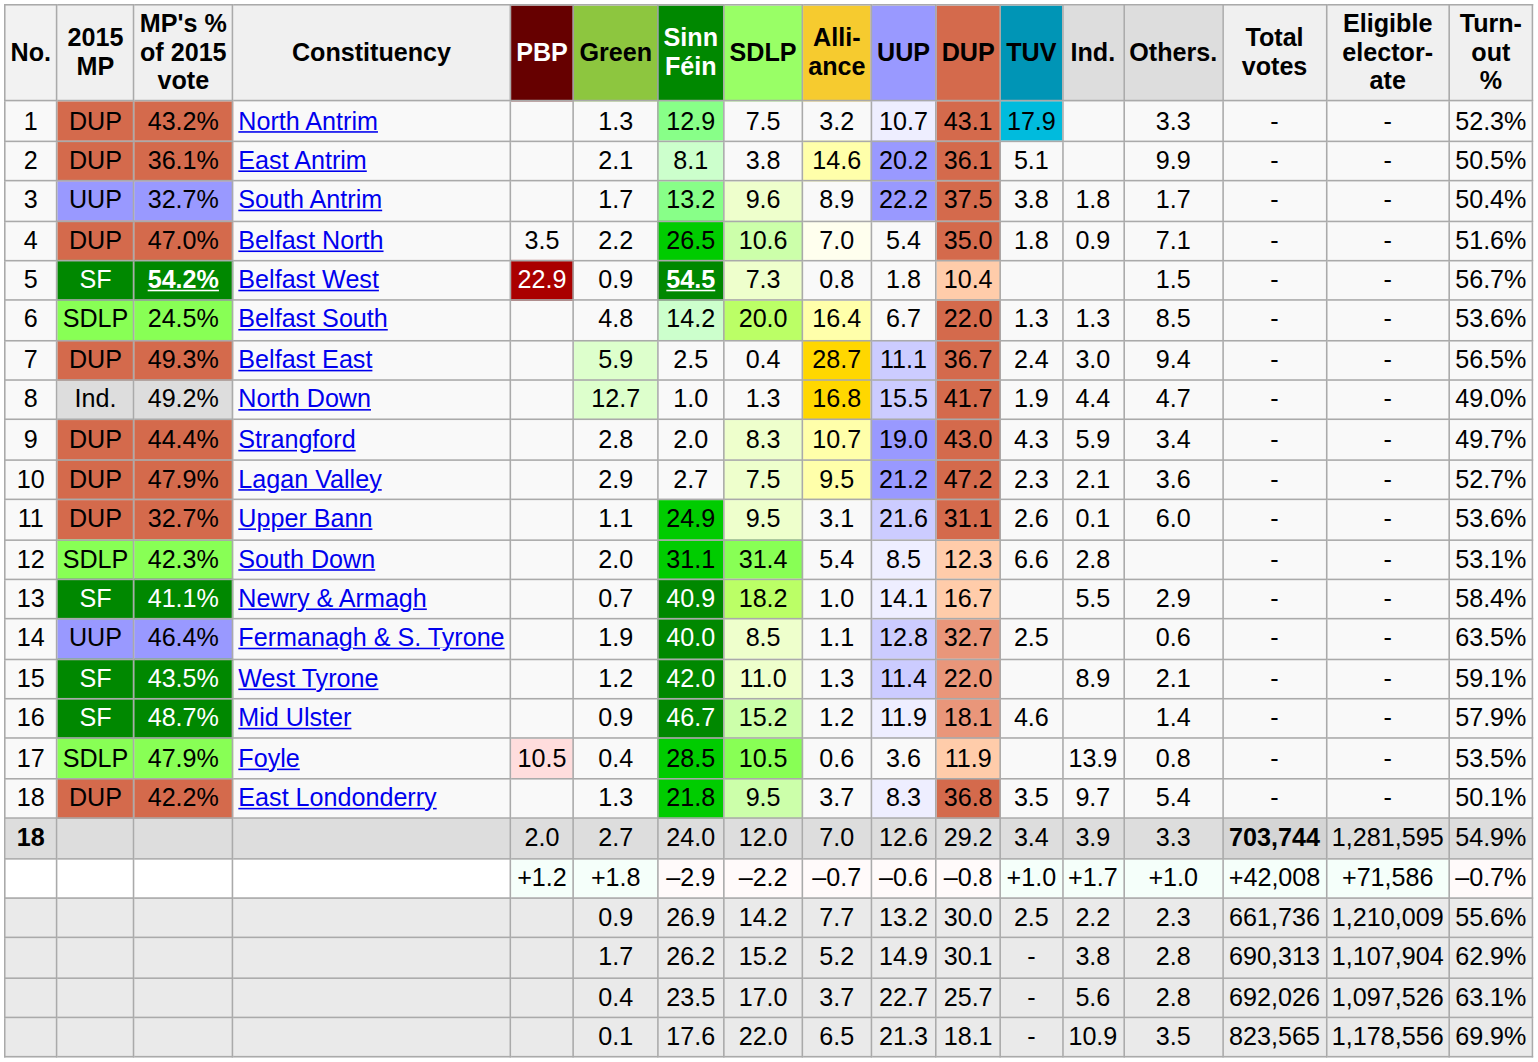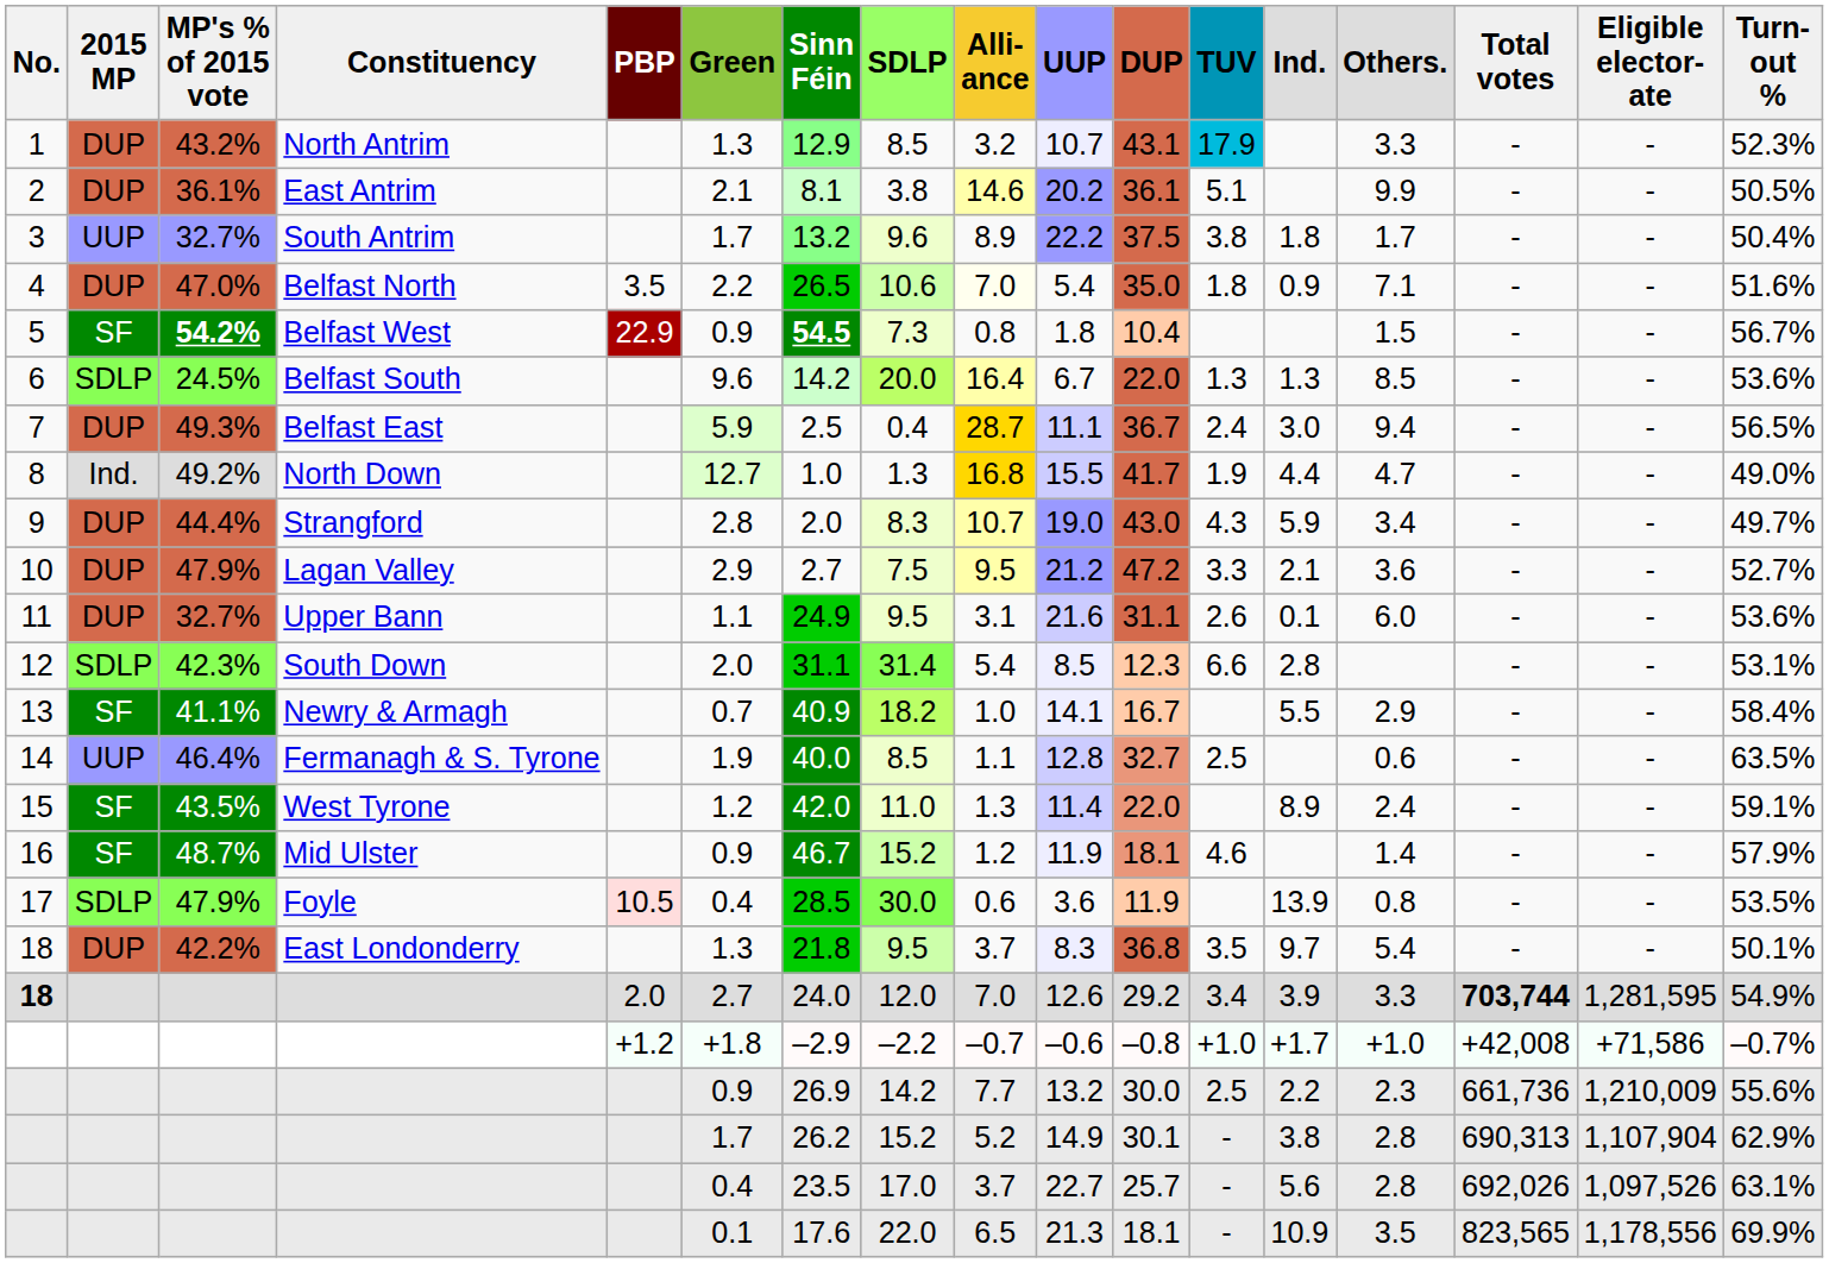 <table class="wikitable sortable" style="text-align:center;">
 <tr>
 <th>No.</th>
 <th style="text-align:center; background-color:#f0f0f0;">2015<br> MP<br></th>
 <th style="text-align:center; background-color:#f0f0f0;">MP's % <br>of 2015<br> vote</th>
 <th style="text-align:center; background-color:#f0f0f0;">Constituency</th>
 <th style="background-color:#660000; color:#fff;">PBP<br></th>
 <th style="background-color:#8dc63f;">Green<br></th>
 <th style="background-color:#008800; color:#fff;">Sinn<br>Féin<br></th>
 <th style="background-color:#99ff66;">SDLP<br></th>
 <th style="background-color:#f6cb2f;">Alli-<br>ance<br></th>
 <th style="background-color:#9999ff;">UUP<br></th>
 <th style="background-color:#d46a4c;">DUP<br></th>
 <th style="background-color:#0095b6;">TUV<br></th>
 <th style="background-color:#dddddd;">Ind.<br></th>
 <th style="background-color:#dddddd;">Others.<br></th>
 <th style="text-align:center; background-color:#f0f0f0;">Total<br>votes<br></th>
 <th style="text-align:center; background-color:#f0f0f0;">Eligible<br>elector-<br>ate</th>
 <th style="text-align:center; background-color:#f0f0f0;">Turn-<br>out<br> %</th>
 </tr>
 <tr>
 <td>1</td>
 <td style="background:#d46a4c;">DUP</td>
 <td style="background:#d46a4c;">43.2%</td>
 <td align=left><a href='#'>North Antrim</a></td>
 <td></td>
 <td>1.3</td>
 <td style="background:#88ff88;">12.9</td>
-<td>7.5</td>
+<td>8.5</td>
 <td>3.2</td>
 <td style="background:#eeeeff;">10.7</td>
 <td style="background:#d46a4c;">43.1</td>
 <td style="background:#00bbdd;">17.9</td>
 <td></td>
 <td>3.3</td>
 <td>-</td>
 <td>-</td>
 <td>52.3%</td>
 </tr>
 <tr>
 <td>2</td>
 <td style="background:#d46a4c;">DUP</td>
 <td style="background:#d46a4c;">36.1%</td>
 <td align=left><a href='#'>East Antrim</a></td>
 <td></td>
 <td>2.1</td>
 <td style="background:#ccffcc;">8.1</td>
 <td>3.8</td>
 <td style="background:#ffffaa;">14.6</td>
 <td style="background:#9999ff;">20.2</td>
 <td style="background:#d46a4c;">36.1</td>
 <td>5.1</td>
 <td></td>
 <td>9.9</td>
 <td>-</td>
 <td>-</td>
 <td>50.5%</td>
 </tr>
 <tr>
 <td>3</td>
 <td style="background:#9999ff;">UUP</td>
 <td style="background:#9999ff;">32.7%</td>
 <td align=left><a href='#'>South Antrim</a></td>
 <td></td>
 <td>1.7</td>
 <td style="background:#88ff88;">13.2</td>
 <td style="background:#eeffcc;">9.6</td>
 <td>8.9</td>
 <td style="background:#9999ff;">22.2</td>
 <td style="background:#d46a4c;">37.5</td>
 <td>3.8</td>
 <td>1.8</td>
 <td>1.7</td>
 <td>-</td>
 <td>-</td>
 <td>50.4%</td>
 </tr>
 <tr>
 <td>4</td>
 <td style="background:#d46a4c;">DUP</td>
 <td style="background:#d46a4c;">47.0%</td>
 <td align=left><a href='#'>Belfast North</a></td>
 <td>3.5</td>
 <td>2.2</td>
 <td style="background:#00cc00;">26.5</td>
 <td style="background:#ccffaa;">10.6</td>
 <td style="background:#ffffee;">7.0</td>
 <td>5.4</td>
 <td style="background:#d46a4c;">35.0</td>
 <td>1.8</td>
 <td>0.9</td>
 <td>7.1</td>
 <td>-</td>
 <td>-</td>
 <td>51.6%</td>
 </tr>
 <tr>
 <td>5</td>
 <td style="background:#008800; text-align:center; color:#fff;">SF</td>
 <td style="background:#008800; color:#fff;"><u><strong>54.2%</strong></u></td>
 <td align=left><a href='#'>Belfast West</a></td>
 <td style="background:#aa0000; color:#fff;">22.9</td>
 <td>0.9</td>
 <td style="background:#008800; color:#fff;"><strong><u>54.5</u></strong></td>
 <td style="background:#eeffcc;">7.3</td>
 <td>0.8</td>
 <td>1.8</td>
 <td style="background:#ffccaa;">10.4</td>
 <td></td>
 <td></td>
 <td>1.5</td>
 <td>-</td>
 <td>-</td>
 <td>56.7%</td>
 </tr>
 <tr>
 <td>6</td>
 <td style="background:#88ff55;">SDLP</td>
 <td style="background:#88ff55;">24.5%</td>
 <td align=left><a href='#'>Belfast South</a></td>
 <td></td>
-<td>4.8</td>
+<td>9.6</td>
 <td style="background:#ccffcc;">14.2</td>
 <td style="background:#bbff66;">20.0</td>
 <td style="background:#ffffaa;">16.4</td>
 <td>6.7</td>
 <td style="background:#d46a4c;">22.0</td>
 <td>1.3</td>
 <td>1.3</td>
 <td>8.5</td>
 <td>-</td>
 <td>-</td>
 <td>53.6%</td>
 </tr>
 <tr>
 <td>7</td>
 <td style="background:#d46a4c;">DUP</td>
 <td style="background:#d46a4c;">49.3%</td>
 <td align=left><a href='#'>Belfast East</a></td>
 <td></td>
 <td style="background:#ddffcc;">5.9</td>
 <td>2.5</td>
 <td>0.4</td>
 <td style="background:gold;">28.7</td>
 <td style="background:#ccccff;">11.1</td>
 <td style="background:#d46a4c;">36.7</td>
 <td>2.4</td>
 <td>3.0</td>
 <td>9.4</td>
 <td>-</td>
 <td>-</td>
 <td>56.5%</td>
 </tr>
 <tr>
 <td>8</td>
 <td style="background:#dddddd;">Ind.</td>
 <td style="background:#dddddd; ">49.2%</td>
 <td align=left><a href='#'>North Down</a></td>
 <td></td>
 <td style="background:#ddffcc;">12.7</td>
 <td>1.0</td>
 <td>1.3</td>
 <td style="background:gold;">16.8</td>
 <td style="background:#ccccff;">15.5</td>
 <td style="background:#d46a4c;">41.7</td>
 <td>1.9</td>
 <td>4.4</td>
 <td>4.7</td>
 <td>-</td>
 <td>-</td>
 <td>49.0%</td>
 </tr>
 <tr>
 <td>9</td>
 <td style="background:#d46a4c;">DUP</td>
 <td style="background:#d46a4c;">44.4%</td>
 <td align=left><a href='#'>Strangford</a></td>
 <td></td>
 <td>2.8</td>
 <td>2.0</td>
 <td style="background:#eeffcc;">8.3</td>
 <td style="background:#ffffaa;">10.7</td>
 <td style="background:#9999ff;">19.0</td>
 <td style="background:#d46a4c;">43.0</td>
 <td>4.3</td>
 <td>5.9</td>
 <td>3.4</td>
 <td>-</td>
 <td>-</td>
 <td>49.7%</td>
 </tr>
 <tr>
 <td>10</td>
 <td style="background:#d46a4c;">DUP</td>
 <td style="background:#d46a4c;">47.9%</td>
 <td align=left><a href='#'>Lagan Valley</a></td>
 <td></td>
 <td>2.9</td>
 <td>2.7</td>
 <td style="background:#eeffcc;">7.5</td>
 <td style="background:#ffffaa;">9.5</td>
 <td style="background:#9999ff;">21.2</td>
 <td style="background:#d46a4c;">47.2</td>
-<td>2.3</td>
+<td>3.3</td>
 <td>2.1</td>
 <td>3.6</td>
 <td>-</td>
 <td>-</td>
 <td>52.7%</td>
 </tr>
 <tr>
 <td>11</td>
 <td style="background:#d46a4c;">DUP</td>
 <td style="background:#d46a4c;">32.7%</td>
 <td align=left><a href='#'>Upper Bann</a></td>
 <td></td>
 <td>1.1</td>
 <td style="background:#00cc00;">24.9</td>
 <td style="background:#eeffcc;">9.5</td>
 <td>3.1</td>
 <td style="background:#ccccff;">21.6</td>
 <td style="background:#d46a4c;">31.1</td>
 <td>2.6</td>
 <td>0.1</td>
 <td>6.0</td>
 <td>-</td>
 <td>-</td>
 <td>53.6%</td>
 </tr>
 <tr>
 <td>12</td>
 <td style="background:#88ff55;">SDLP</td>
 <td style="background:#88ff55;">42.3%</td>
 <td align=left><a href='#'>South Down</a></td>
 <td></td>
 <td>2.0</td>
 <td style="background:#00cc00;">31.1</td>
 <td style="background:#88ff55;">31.4</td>
 <td>5.4</td>
 <td style="background:#eeeeff;">8.5</td>
 <td style="background:#ffccaa;">12.3</td>
 <td>6.6</td>
 <td>2.8</td>
 <td></td>
 <td>-</td>
 <td>-</td>
 <td>53.1%</td>
 </tr>
 <tr>
 <td>13</td>
 <td style="background:#008800; color:#fff;">SF</td>
 <td style="background:#008800; color:#fff">41.1%</td>
 <td align=left><a href='#'>Newry & Armagh</a></td>
 <td></td>
 <td>0.7</td>
 <td style="background:#008800; color:#fff;">40.9</td>
 <td style="background:#bbff66;">18.2</td>
 <td>1.0</td>
 <td style="background:#eeeeff;">14.1</td>
 <td style="background:#ffccaa;">16.7</td>
 <td></td>
 <td>5.5</td>
 <td>2.9</td>
 <td>-</td>
 <td>-</td>
 <td>58.4%</td>
 </tr>
 <tr>
 <td>14</td>
 <td style="background:#9999ff;">UUP</td>
 <td style="background:#9999ff;">46.4%</td>
 <td align=left><a href='#'>Fermanagh & S. Tyrone</a></td>
 <td></td>
 <td>1.9</td>
 <td style="background:#008800; color:#fff;">40.0</td>
 <td style="background:#eeffcc;">8.5</td>
 <td>1.1</td>
 <td style="background:#ccccff;">12.8</td>
 <td style="background:darksalmon;">32.7</td>
 <td>2.5</td>
 <td></td>
 <td>0.6</td>
 <td>-</td>
 <td>-</td>
 <td>63.5%</td>
 </tr>
 <tr>
 <td>15</td>
 <td style="background:#008800; color:#fff;">SF</td>
 <td style="background:#008800; color:#fff">43.5%</td>
 <td align=left><a href='#'>West Tyrone</a></td>
 <td></td>
 <td>1.2</td>
 <td style="background:#008800; color:#fff;">42.0</td>
 <td style="background:#eeffcc;">11.0</td>
 <td>1.3</td>
 <td style="background:#ccccff;">11.4</td>
 <td style="background:darksalmon;">22.0</td>
 <td></td>
 <td>8.9</td>
-<td>2.1</td>
+<td>2.4</td>
 <td>-</td>
 <td>-</td>
 <td>59.1%</td>
 </tr>
 <tr>
 <td>16</td>
 <td style="background:#008800; color:#fff;">SF</td>
 <td style="background:#008800; color:#fff;">48.7%</td>
 <td align=left><a href='#'>Mid Ulster</a></td>
 <td></td>
 <td>0.9</td>
 <td style="background:#008800; color:#fff;">46.7</td>
 <td style="background:#ccffaa;">15.2</td>
 <td>1.2</td>
 <td style="background:#eeeeff;">11.9</td>
 <td style="background:darksalmon;">18.1</td>
 <td>4.6</td>
 <td></td>
 <td>1.4</td>
 <td>-</td>
 <td>-</td>
 <td>57.9%</td>
 </tr>
 <tr>
 <td>17</td>
 <td style="background:#88ff55;">SDLP</td>
 <td style="background:#88ff55;">47.9%</td>
 <td align=left><a href='#'>Foyle</a></td>
 <td style="background:#ffdddd;">10.5</td>
 <td>0.4</td>
 <td style="background:#00cc00;">28.5</td>
-<td style="background:#88ff55;">10.5</td>
+<td style="background:#88ff55;">30.0</td>
 <td>0.6</td>
 <td>3.6</td>
 <td style="background:#ffccaa;">11.9</td>
 <td></td>
 <td>13.9</td>
 <td>0.8</td>
 <td>-</td>
 <td>-</td>
 <td>53.5%</td>
 </tr>
 <tr>
 <td>18</td>
 <td style="background:#d46a4c;">DUP</td>
 <td style="background:#d46a4c;">42.2%</td>
 <td align=left><a href='#'>East Londonderry</a></td>
 <td></td>
 <td>1.3</td>
 <td style="background:#00cc00;">21.8</td>
 <td style="background:#ccffaa;">9.5</td>
 <td>3.7</td>
 <td style="background:#eeeeff;">8.3</td>
 <td style="background:#d46a4c;">36.8</td>
 <td>3.5</td>
 <td>9.7</td>
 <td>5.4</td>
 <td>-</td>
 <td>-</td>
 <td>50.1%</td>
 </tr>
 <tr style="background:#ddd;" class="sortbottom">
 <td><strong>18</strong></td>
 <td></td>
 <td></td>
 <td style="text-align:left; background:#ddd;"></td>
 <td>2.0</td>
 <td>2.7</td>
 <td>24.0</td>
 <td>12.0</td>
 <td>7.0</td>
 <td>12.6</td>
 <td>29.2</td>
 <td>3.4</td>
 <td>3.9</td>
 <td>3.3</td>
 <td style="background:#d5d5d5;"><strong>703,744</strong></td>
 <td>1,281,595</td>
 <td style="background:#ddd;">54.9%</td>
 </tr>
 <tr class="sortbottom" style="background:#fff;">
 <td></td>
 <td></td>
 <td></td>
 <td align="left"></td>
 <td style="background:mintcream;">+1.2</td>
 <td style="background:mintcream;">+1.8</td>
 <td style="background:snow;">–2.9</td>
 <td style="background:snow;">–2.2</td>
 <td style="background:snow;">–0.7</td>
 <td style="background:snow;">–0.6</td>
 <td style="background:snow;">–0.8</td>
 <td style="background:mintcream;">+1.0</td>
 <td style="background:mintcream;">+1.7</td>
 <td style="background:mintcream;">+1.0</td>
 <td style="background:mintcream;">+42,008</td>
 <td style="background:mintcream;">+71,586</td>
 <td style="background:snow;">–0.7%</td>
 </tr>
 <tr class="sortbottom" style="background:#eaeaea;">
 <td></td>
 <td></td>
 <td></td>
 <td align="left"></td>
 <td></td>
 <td>0.9</td>
 <td>26.9</td>
 <td>14.2</td>
 <td>7.7</td>
 <td>13.2</td>
 <td>30.0</td>
 <td>2.5</td>
 <td>2.2</td>
 <td>2.3</td>
 <td>661,736</td>
 <td>1,210,009</td>
 <td>55.6%</td>
 </tr>
 <tr class="sortbottom" style="background:#eaeaea;">
 <td></td>
 <td></td>
 <td></td>
 <td align="left"></td>
 <td></td>
 <td>1.7</td>
 <td>26.2</td>
 <td>15.2</td>
 <td>5.2</td>
 <td>14.9</td>
 <td>30.1</td>
 <td>-</td>
 <td>3.8</td>
 <td>2.8</td>
 <td>690,313</td>
 <td>1,107,904</td>
 <td>62.9%</td>
 </tr>
 <tr class="sortbottom" style="background:#eaeaea;">
 <td></td>
 <td></td>
 <td></td>
 <td align="left"></td>
 <td></td>
 <td>0.4</td>
 <td>23.5</td>
 <td>17.0</td>
 <td>3.7</td>
 <td>22.7</td>
 <td>25.7</td>
 <td>-</td>
 <td>5.6</td>
 <td>2.8</td>
 <td>692,026</td>
 <td>1,097,526</td>
 <td>63.1%</td>
 </tr>
 <tr class="sortbottom" style="background:#eaeaea;">
 <td></td>
 <td></td>
 <td></td>
 <td align="left"></td>
 <td></td>
 <td>0.1</td>
 <td>17.6</td>
 <td>22.0</td>
 <td>6.5</td>
 <td>21.3</td>
 <td>18.1</td>
 <td>-</td>
 <td>10.9</td>
 <td>3.5</td>
 <td>823,565</td>
 <td>1,178,556</td>
 <td>69.9%</td>
 </tr>
 </table>
